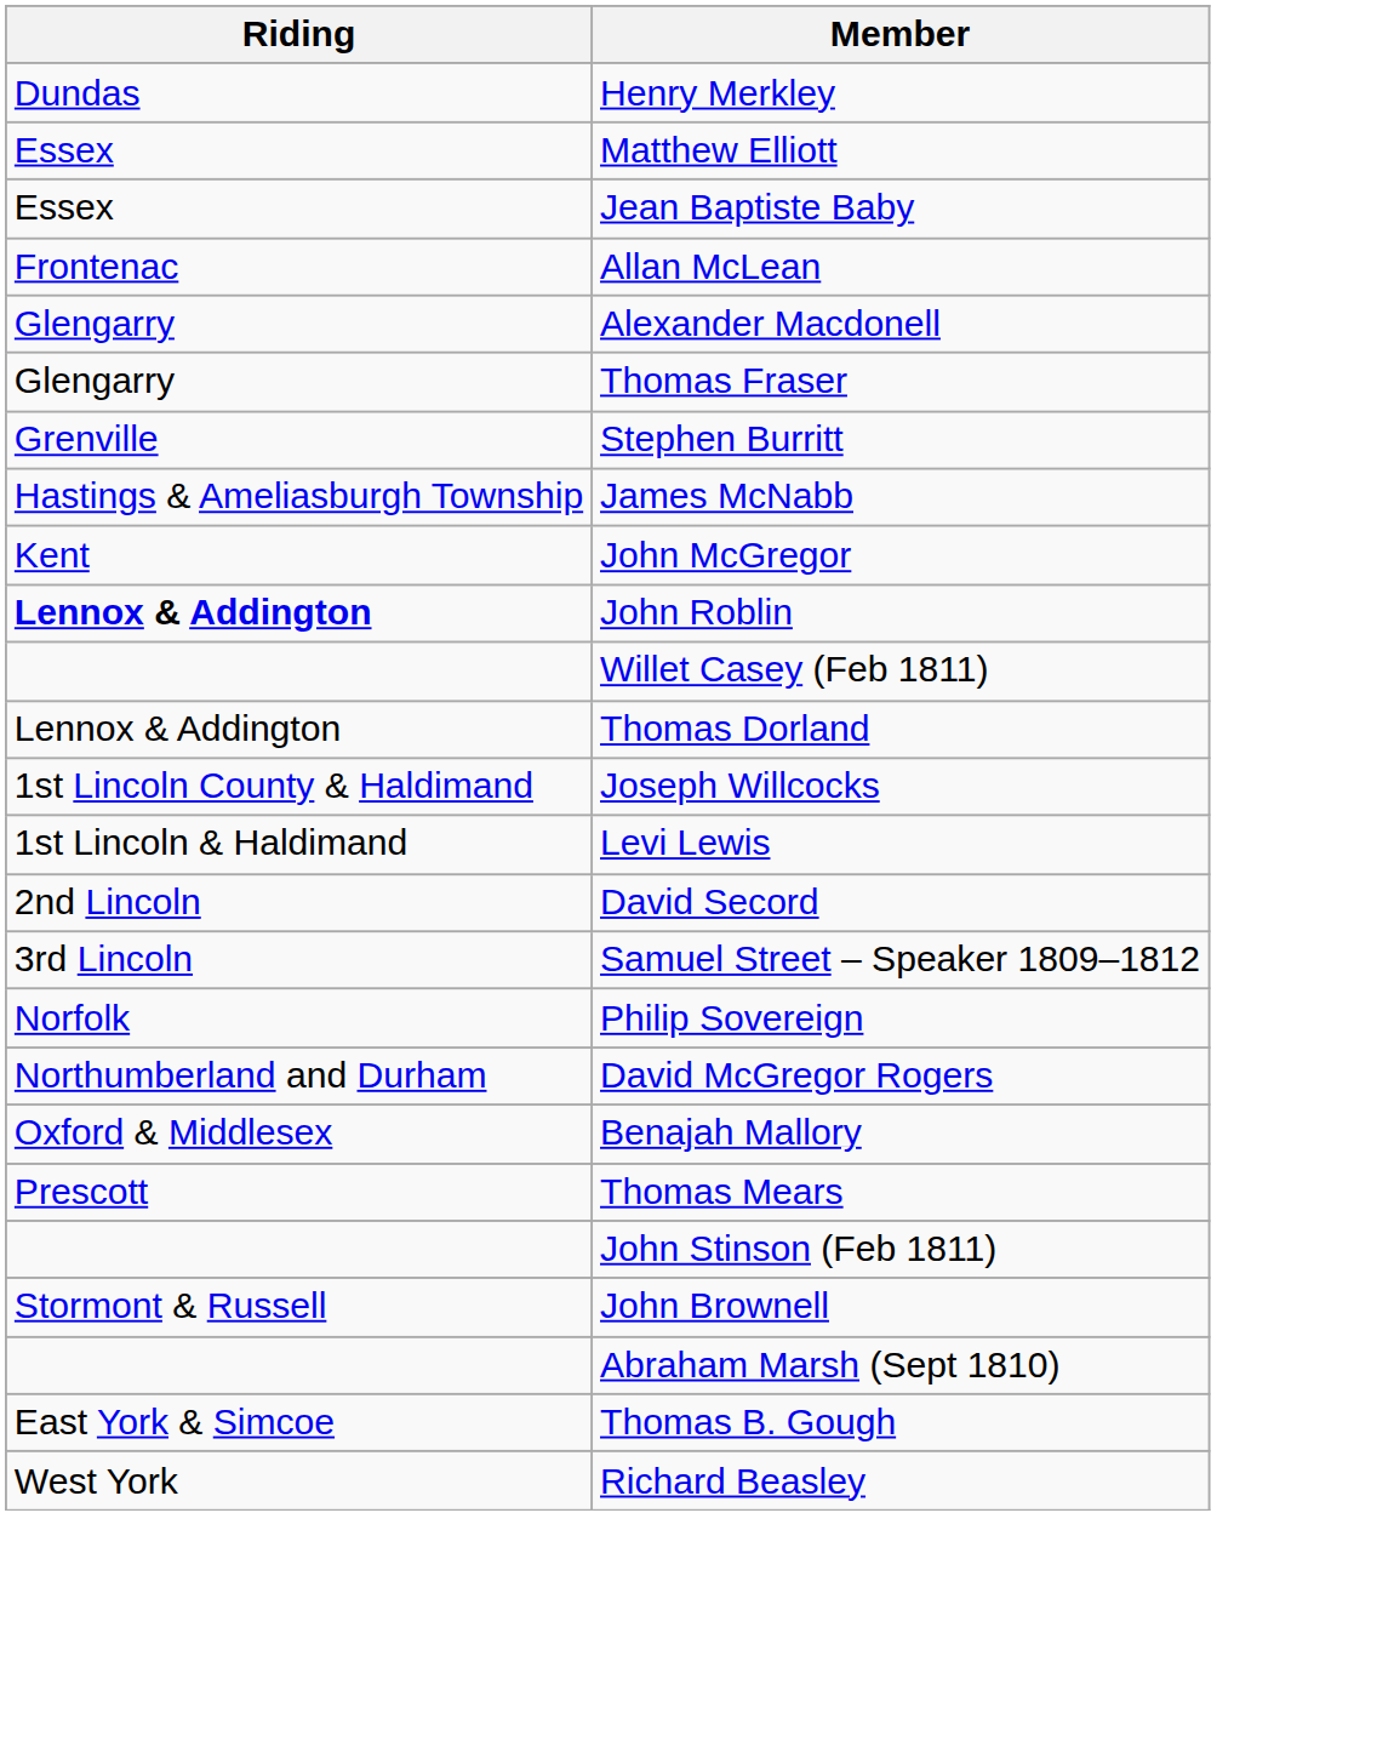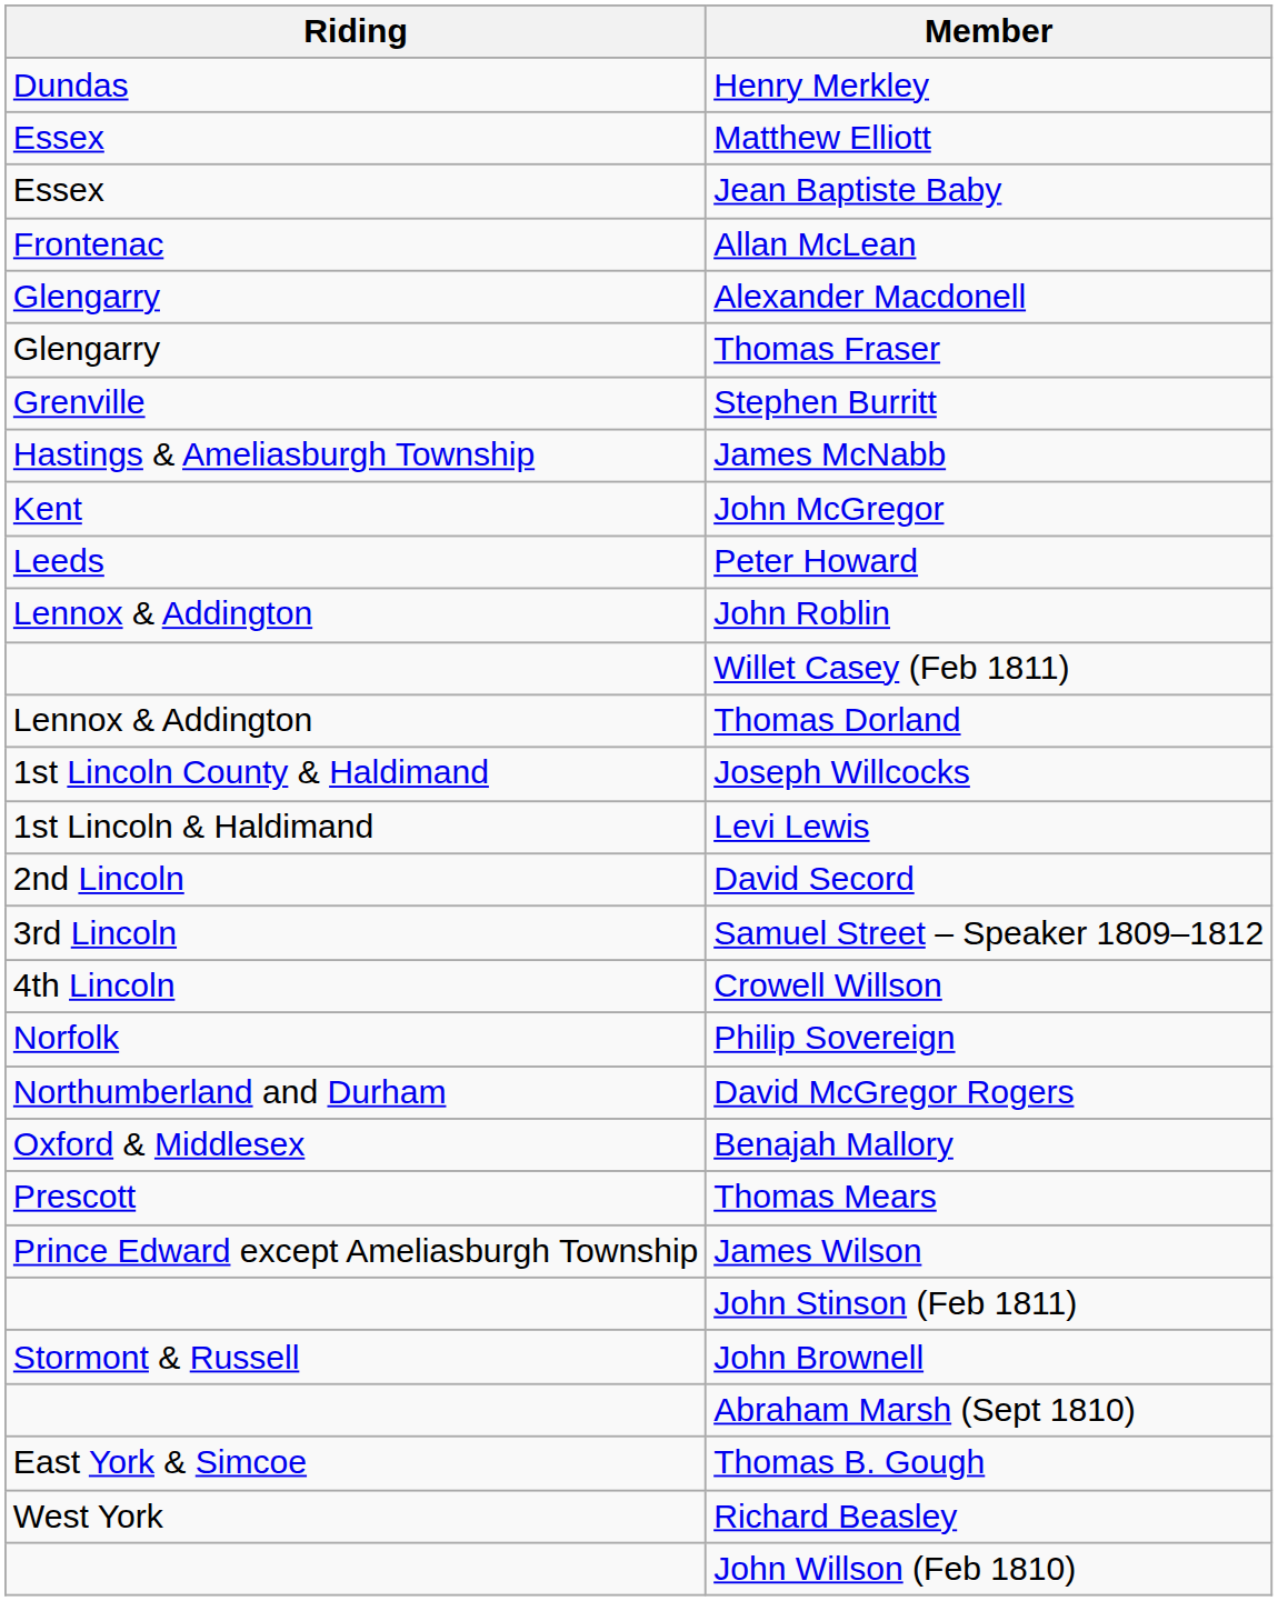 <table class="wikitable">
 <tr>
 <th>Riding</th>
 <th>Member</th>
 </tr>
 <tr>
 <td><a href='#'>Dundas</a></td>
 <td><a href='#'>Henry Merkley</a></td>
 </tr>
 <tr>
 <td><a href='#'>Essex</a></td>
 <td><a href='#'>Matthew Elliott</a></td>
 </tr>
 <tr>
 <td>Essex</td>
 <td><a href='#'>Jean Baptiste Baby</a></td>
 </tr>
 <tr>
 <td><a href='#'>Frontenac</a></td>
 <td><a href='#'>Allan McLean</a></td>
 </tr>
 <tr>
 <td><a href='#'>Glengarry</a></td>
 <td><a href='#'>Alexander Macdonell</a></td>
 </tr>
 <tr>
 <td>Glengarry</td>
 <td><a href='#'>Thomas Fraser</a></td>
 </tr>
 <tr>
 <td><a href='#'>Grenville</a></td>
 <td><a href='#'>Stephen Burritt</a></td>
 </tr>
 <tr>
 <td><a href='#'>Hastings</a> & <a href='#'>Ameliasburgh Township</a></td>
 <td><a href='#'>James McNabb</a></td>
 </tr>
 <tr>
 <td><a href='#'>Kent</a></td>
 <td><a href='#'>John McGregor</a></td>
 </tr>
 <tr>
-<td><strong><a href='#'>Lennox</a> & <a href='#'>Addington</a></strong></td>
+<td><a href='#'>Leeds</a></td>
+<td><a href='#'>Peter Howard</a></td>
+</tr>
+<tr>
+<td><a href='#'>Lennox</a> & <a href='#'>Addington</a></td>
 <td><a href='#'>John Roblin</a></td>
 </tr>
 <tr>
 <td></td>
 <td><a href='#'>Willet Casey</a> (Feb 1811)</td>
 </tr>
 <tr>
 <td>Lennox & Addington</td>
 <td><a href='#'>Thomas Dorland</a></td>
 </tr>
 <tr>
 <td>1st <a href='#'>Lincoln County</a> & <a href='#'>Haldimand</a></td>
 <td><a href='#'>Joseph Willcocks</a></td>
 </tr>
 <tr>
 <td>1st Lincoln & Haldimand</td>
 <td><a href='#'>Levi Lewis</a></td>
 </tr>
 <tr>
 <td>2nd <a href='#'>Lincoln</a></td>
 <td><a href='#'>David Secord</a></td>
 </tr>
 <tr>
 <td>3rd <a href='#'>Lincoln</a></td>
 <td><a href='#'>Samuel Street</a> – Speaker 1809–1812</td>
 </tr>
 <tr>
+<td>4th <a href='#'>Lincoln</a></td>
+<td><a href='#'>Crowell Willson</a></td>
+</tr>
+<tr>
 <td><a href='#'>Norfolk</a></td>
 <td><a href='#'>Philip Sovereign</a></td>
 </tr>
 <tr>
 <td><a href='#'>Northumberland</a> and <a href='#'>Durham</a></td>
 <td><a href='#'>David McGregor Rogers</a></td>
 </tr>
 <tr>
 <td><a href='#'>Oxford</a> & <a href='#'>Middlesex</a></td>
 <td><a href='#'>Benajah Mallory</a></td>
 </tr>
 <tr>
 <td><a href='#'>Prescott</a></td>
 <td><a href='#'>Thomas Mears</a></td>
+</tr>
+<tr>
+<td><a href='#'>Prince Edward</a> except Ameliasburgh Township</td>
+<td><a href='#'>James Wilson</a></td>
 </tr>
 <tr>
 <td></td>
 <td><a href='#'>John Stinson</a> (Feb 1811)</td>
 </tr>
 <tr>
 <td><a href='#'>Stormont</a> & <a href='#'>Russell</a></td>
 <td><a href='#'>John Brownell</a></td>
 </tr>
 <tr>
 <td></td>
 <td><a href='#'>Abraham Marsh</a> (Sept 1810)</td>
 </tr>
 <tr>
 <td>East <a href='#'>York</a> & <a href='#'>Simcoe</a></td>
 <td><a href='#'>Thomas B. Gough</a></td>
 </tr>
 <tr>
 <td>West York</td>
 <td><a href='#'>Richard Beasley</a></td>
 </tr>
+<tr>
+<td></td>
+<td><a href='#'>John Willson</a> (Feb 1810)</td>
+</tr>
 </table>
